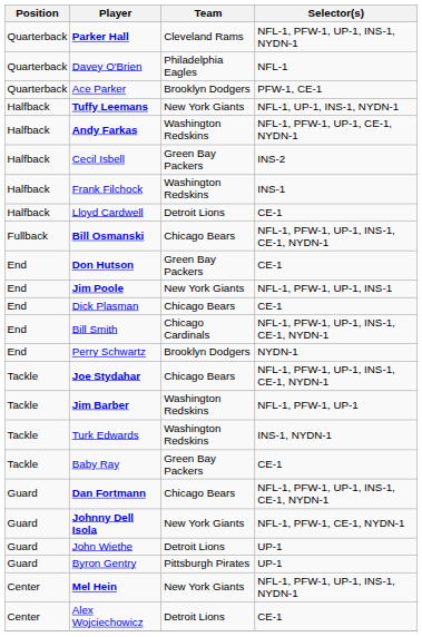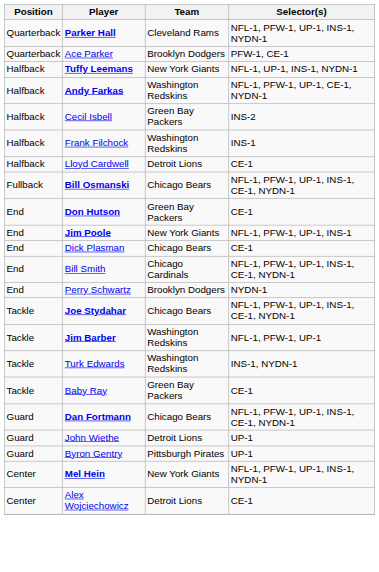 <table class="wikitable" style="text-align:left;">
 <tr>
 <th>Position</th>
 <th>Player</th>
 <th>Team</th>
 <th>Selector(s)</th>
 </tr>
 <tr>
 <td>Quarterback</td>
 <td><strong><a href='#'>Parker Hall</a></strong></td>
 <td>Cleveland Rams</td>
 <td>NFL-1, PFW-1, UP-1, INS-1, NYDN-1</td>
-</tr>
-<tr>
-<td>Quarterback</td>
-<td><a href='#'>Davey O'Brien</a></td>
-<td>Philadelphia Eagles</td>
-<td>NFL-1</td>
 </tr>
 <tr>
 <td>Quarterback</td>
 <td><a href='#'>Ace Parker</a></td>
 <td>Brooklyn Dodgers</td>
 <td>PFW-1, CE-1</td>
 </tr>
 <tr>
 <td>Halfback</td>
 <td><strong><a href='#'>Tuffy Leemans</a></strong></td>
 <td>New York Giants</td>
 <td>NFL-1, UP-1, INS-1, NYDN-1</td>
 </tr>
 <tr>
 <td>Halfback</td>
 <td><strong><a href='#'>Andy Farkas</a></strong></td>
 <td>Washington Redskins</td>
 <td>NFL-1, PFW-1, UP-1, CE-1, NYDN-1</td>
 </tr>
 <tr>
 <td>Halfback</td>
 <td><a href='#'>Cecil Isbell</a></td>
 <td>Green Bay Packers</td>
 <td>INS-2</td>
 </tr>
 <tr>
 <td>Halfback</td>
 <td><a href='#'>Frank Filchock</a></td>
 <td>Washington Redskins</td>
 <td>INS-1</td>
 </tr>
 <tr>
 <td>Halfback</td>
 <td><a href='#'>Lloyd Cardwell</a></td>
 <td>Detroit Lions</td>
 <td>CE-1</td>
 </tr>
 <tr>
 <td>Fullback</td>
 <td><strong><a href='#'>Bill Osmanski</a></strong></td>
 <td>Chicago Bears</td>
 <td>NFL-1, PFW-1, UP-1, INS-1, CE-1, NYDN-1</td>
 </tr>
 <tr>
 <td>End</td>
 <td><strong><a href='#'>Don Hutson</a></strong></td>
 <td>Green Bay Packers</td>
 <td>CE-1</td>
 </tr>
 <tr>
 <td>End</td>
 <td><strong><a href='#'>Jim Poole</a></strong></td>
 <td>New York Giants</td>
 <td>NFL-1, PFW-1, UP-1, INS-1</td>
 </tr>
 <tr>
 <td>End</td>
 <td><a href='#'>Dick Plasman</a></td>
 <td>Chicago Bears</td>
 <td>CE-1</td>
 </tr>
 <tr>
 <td>End</td>
 <td><a href='#'>Bill Smith</a></td>
 <td>Chicago Cardinals</td>
 <td>NFL-1, PFW-1, UP-1, INS-1, CE-1, NYDN-1</td>
 </tr>
 <tr>
 <td>End</td>
 <td><a href='#'>Perry Schwartz</a></td>
 <td>Brooklyn Dodgers</td>
 <td>NYDN-1</td>
 </tr>
 <tr>
 <td>Tackle</td>
 <td><strong><a href='#'>Joe Stydahar</a></strong></td>
 <td>Chicago Bears</td>
 <td>NFL-1, PFW-1, UP-1, INS-1, CE-1, NYDN-1</td>
 </tr>
 <tr>
 <td>Tackle</td>
 <td><strong><a href='#'>Jim Barber</a></strong></td>
 <td>Washington Redskins</td>
 <td>NFL-1, PFW-1, UP-1</td>
 </tr>
 <tr>
 <td>Tackle</td>
 <td><a href='#'>Turk Edwards</a></td>
 <td>Washington Redskins</td>
 <td>INS-1, NYDN-1</td>
 </tr>
 <tr>
 <td>Tackle</td>
 <td><a href='#'>Baby Ray</a></td>
 <td>Green Bay Packers</td>
 <td>CE-1</td>
 </tr>
 <tr>
 <td>Guard</td>
 <td><strong><a href='#'>Dan Fortmann</a></strong></td>
 <td>Chicago Bears</td>
 <td>NFL-1, PFW-1, UP-1, INS-1, CE-1, NYDN-1</td>
 </tr>
 <tr>
 <td>Guard</td>
-<td><strong><a href='#'>Johnny Dell Isola</a></strong></td>
-<td>New York Giants</td>
-<td>NFL-1, PFW-1, CE-1, NYDN-1</td>
-</tr>
-<tr>
-<td>Guard</td>
 <td><a href='#'>John Wiethe</a></td>
 <td>Detroit Lions</td>
 <td>UP-1</td>
 </tr>
 <tr>
 <td>Guard</td>
 <td><a href='#'>Byron Gentry</a></td>
 <td>Pittsburgh Pirates</td>
 <td>UP-1</td>
 </tr>
 <tr>
 <td>Center</td>
 <td><strong><a href='#'>Mel Hein</a></strong></td>
 <td>New York Giants</td>
 <td>NFL-1, PFW-1, UP-1, INS-1, NYDN-1</td>
 </tr>
 <tr>
 <td>Center</td>
 <td><a href='#'>Alex Wojciechowicz</a></td>
 <td>Detroit Lions</td>
 <td>CE-1</td>
 </tr>
 <tr>
 </tr>
 </table>
